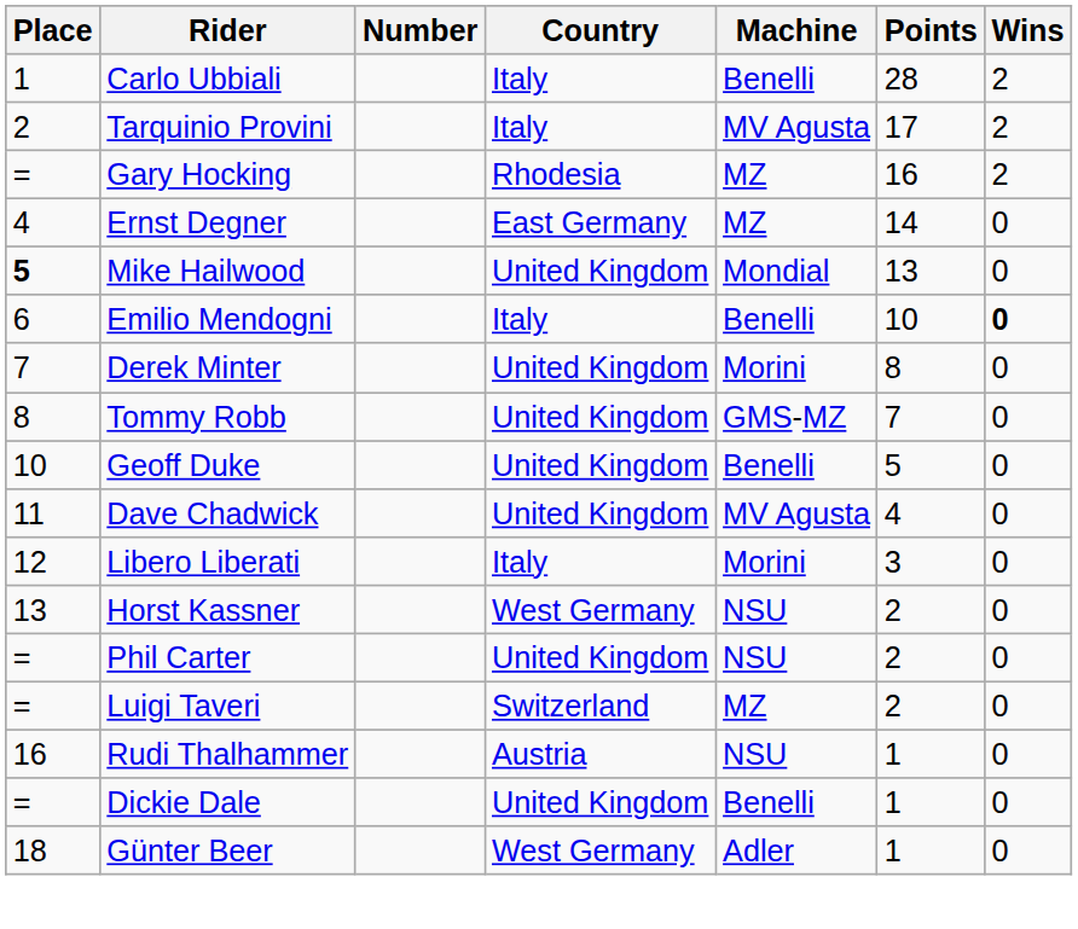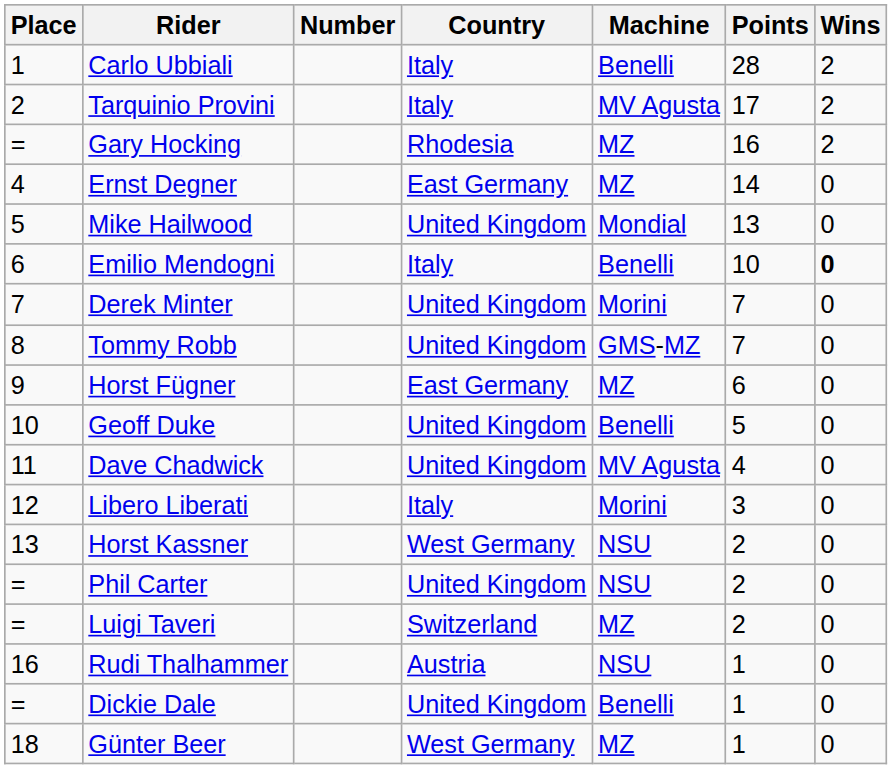 <table class="wikitable" style="font-size: 95%;">
 <tr>
 <th>Place</th>
 <th>Rider</th>
 <th>Number</th>
 <th>Country</th>
 <th>Machine</th>
 <th>Points</th>
 <th>Wins</th>
 </tr>
 <tr>
 <td>1</td>
 <td> <a href='#'>Carlo Ubbiali</a></td>
 <td></td>
 <td><a href='#'>Italy</a></td>
 <td><a href='#'>Benelli</a></td>
 <td>28</td>
 <td>2</td>
 </tr>
 <tr>
 <td>2</td>
 <td> <a href='#'>Tarquinio Provini</a></td>
 <td></td>
 <td><a href='#'>Italy</a></td>
 <td><a href='#'>MV Agusta</a></td>
 <td>17</td>
 <td>2</td>
 </tr>
 <tr>
 <td>=</td>
 <td> <a href='#'>Gary Hocking</a></td>
 <td></td>
 <td><a href='#'>Rhodesia</a></td>
 <td><a href='#'>MZ</a></td>
 <td>16</td>
 <td>2</td>
 </tr>
 <tr>
 <td>4</td>
 <td> <a href='#'>Ernst Degner</a></td>
 <td></td>
 <td><a href='#'>East Germany</a></td>
 <td><a href='#'>MZ</a></td>
 <td>14</td>
 <td>0</td>
 </tr>
 <tr>
-<td><strong>5</strong></td>
+<td>5</td>
 <td> <a href='#'>Mike Hailwood</a></td>
 <td></td>
 <td><a href='#'>United Kingdom</a></td>
 <td><a href='#'>Mondial</a></td>
 <td>13</td>
 <td>0</td>
 </tr>
 <tr>
 <td>6</td>
 <td> <a href='#'>Emilio Mendogni</a></td>
 <td></td>
 <td><a href='#'>Italy</a></td>
 <td><a href='#'>Benelli</a></td>
 <td>10</td>
 <td><strong>0</strong></td>
 </tr>
 <tr>
 <td>7</td>
 <td> <a href='#'>Derek Minter</a></td>
 <td></td>
 <td><a href='#'>United Kingdom</a></td>
 <td><a href='#'>Morini</a></td>
-<td>8</td>
+<td>7</td>
 <td>0</td>
 </tr>
 <tr>
 <td>8</td>
 <td> <a href='#'>Tommy Robb</a></td>
 <td></td>
 <td><a href='#'>United Kingdom</a></td>
 <td><a href='#'>GMS</a>-<a href='#'>MZ</a></td>
 <td>7</td>
+<td>0</td>
+</tr>
+<tr>
+<td>9</td>
+<td> <a href='#'>Horst Fügner</a></td>
+<td></td>
+<td><a href='#'>East Germany</a></td>
+<td><a href='#'>MZ</a></td>
+<td>6</td>
 <td>0</td>
 </tr>
 <tr>
 <td>10</td>
 <td> <a href='#'>Geoff Duke</a></td>
 <td></td>
 <td><a href='#'>United Kingdom</a></td>
 <td><a href='#'>Benelli</a></td>
 <td>5</td>
 <td>0</td>
 </tr>
 <tr>
 <td>11</td>
 <td> <a href='#'>Dave Chadwick</a></td>
 <td></td>
 <td><a href='#'>United Kingdom</a></td>
 <td><a href='#'>MV Agusta</a></td>
 <td>4</td>
 <td>0</td>
 </tr>
 <tr>
 <td>12</td>
 <td> <a href='#'>Libero Liberati</a></td>
 <td></td>
 <td><a href='#'>Italy</a></td>
 <td><a href='#'>Morini</a></td>
 <td>3</td>
 <td>0</td>
 </tr>
 <tr>
 <td>13</td>
 <td> <a href='#'>Horst Kassner</a></td>
 <td></td>
 <td><a href='#'>West Germany</a></td>
 <td><a href='#'>NSU</a></td>
 <td>2</td>
 <td>0</td>
 </tr>
 <tr>
 <td>=</td>
 <td> <a href='#'>Phil Carter</a></td>
 <td></td>
 <td><a href='#'>United Kingdom</a></td>
 <td><a href='#'>NSU</a></td>
 <td>2</td>
 <td>0</td>
 </tr>
 <tr>
 <td>=</td>
 <td> <a href='#'>Luigi Taveri</a></td>
 <td></td>
 <td><a href='#'>Switzerland</a></td>
 <td><a href='#'>MZ</a></td>
 <td>2</td>
 <td>0</td>
 </tr>
 <tr>
 <td>16</td>
 <td> <a href='#'>Rudi Thalhammer</a></td>
 <td></td>
 <td><a href='#'>Austria</a></td>
 <td><a href='#'>NSU</a></td>
 <td>1</td>
 <td>0</td>
 </tr>
 <tr>
 <td>=</td>
 <td> <a href='#'>Dickie Dale</a></td>
 <td></td>
 <td><a href='#'>United Kingdom</a></td>
 <td><a href='#'>Benelli</a></td>
 <td>1</td>
 <td>0</td>
 </tr>
 <tr>
 <td>18</td>
 <td> <a href='#'>Günter Beer</a></td>
 <td></td>
 <td><a href='#'>West Germany</a></td>
-<td><a href='#'>Adler</a></td>
+<td><a href='#'>MZ</a></td>
 <td>1</td>
 <td>0</td>
 </tr>
 </table>
